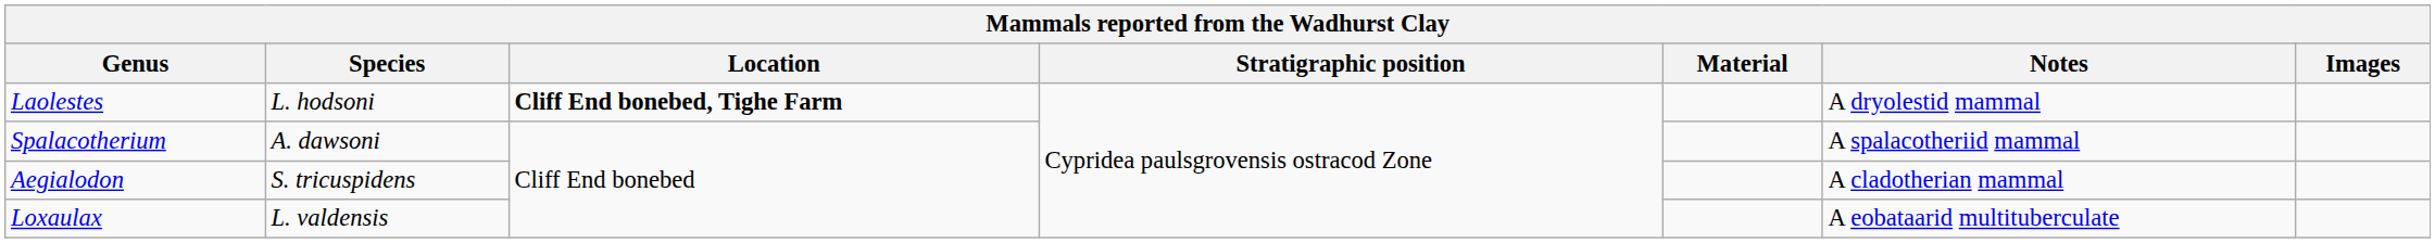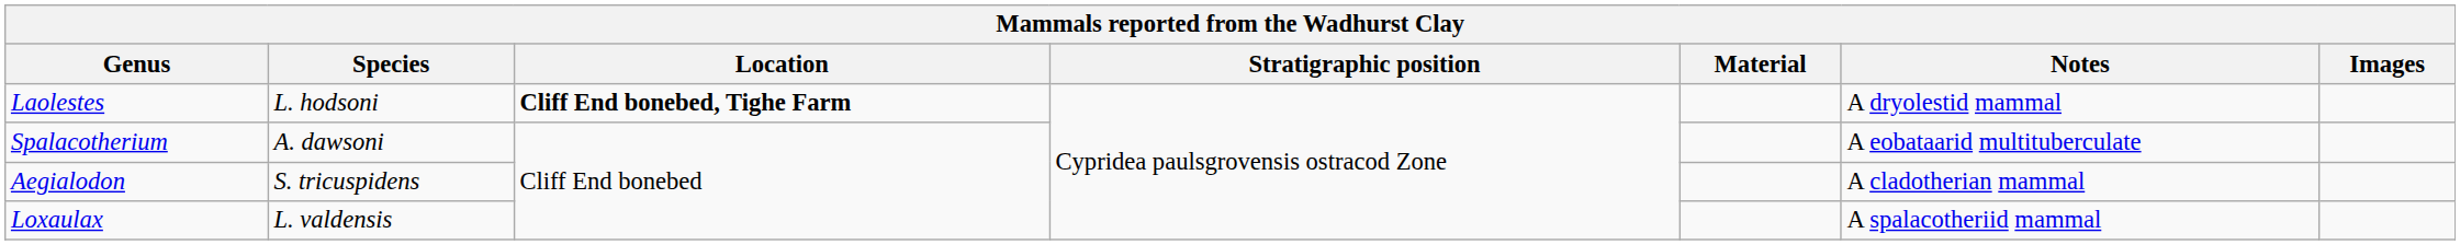 <table class="wikitable" align="center" width="100%">
 <tr>
 <th colspan="7" align="center"><strong>Mammals reported from the Wadhurst Clay</strong></th>
 </tr>
 <tr>
 <th>Genus</th>
 <th>Species</th>
 <th>Location</th>
 <th>Stratigraphic position</th>
 <th>Material</th>
 <th>Notes</th>
 <th>Images</th>
 </tr>
 <tr>
 <td><em><a href='#'>Laolestes</a></em></td>
 <td><em>L. hodsoni</em></td>
 <td><strong>Cliff End bonebed, Tighe Farm</strong></td>
 <td rowspan="4">Cypridea paulsgrovensis ostracod Zone</td>
 <td></td>
 <td>A <a href='#'>dryolestid</a> <a href='#'>mammal</a></td>
 <td></td>
 </tr>
 <tr>
 <td><em><a href='#'>Spalacotherium</a></em></td>
 <td><em>A. dawsoni</em></td>
 <td rowspan="3">Cliff End bonebed</td>
 <td></td>
-<td>A <a href='#'>spalacotheriid</a> <a href='#'>mammal</a></td>
+<td>A <a href='#'>eobataarid</a> <a href='#'>multituberculate</a></td>
 <td></td>
 </tr>
 <tr>
 <td><em><a href='#'>Aegialodon</a></em></td>
 <td><em>S. tricuspidens</em></td>
 <td></td>
 <td>A <a href='#'>cladotherian</a> <a href='#'>mammal</a></td>
 <td></td>
 </tr>
 <tr>
 <td><em><a href='#'>Loxaulax</a></em></td>
 <td><em>L. valdensis</em></td>
 <td></td>
-<td>A <a href='#'>eobataarid</a> <a href='#'>multituberculate</a></td>
+<td>A <a href='#'>spalacotheriid</a> <a href='#'>mammal</a></td>
 <td></td>
 </tr>
 </table>
